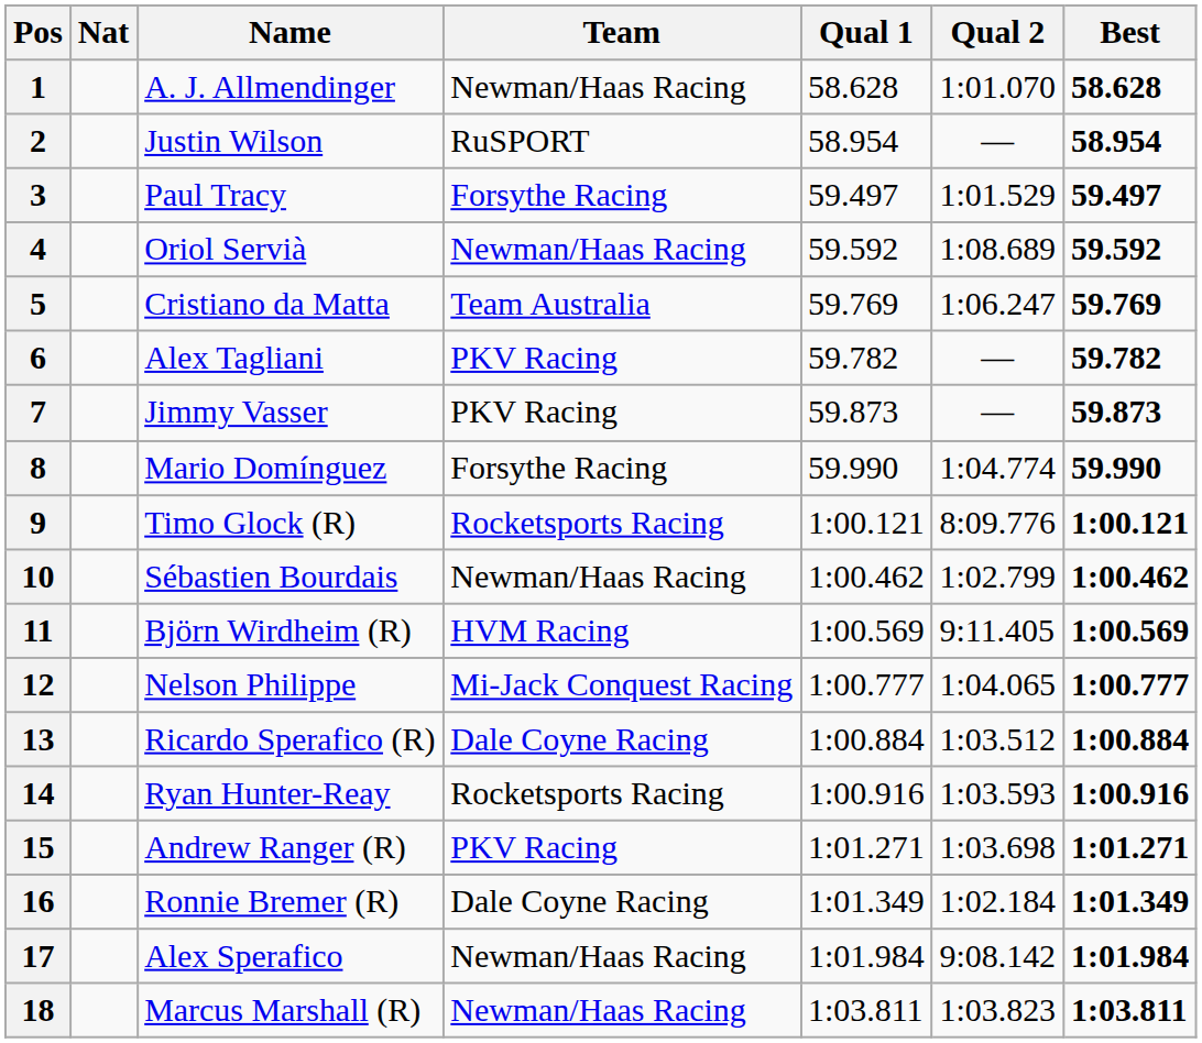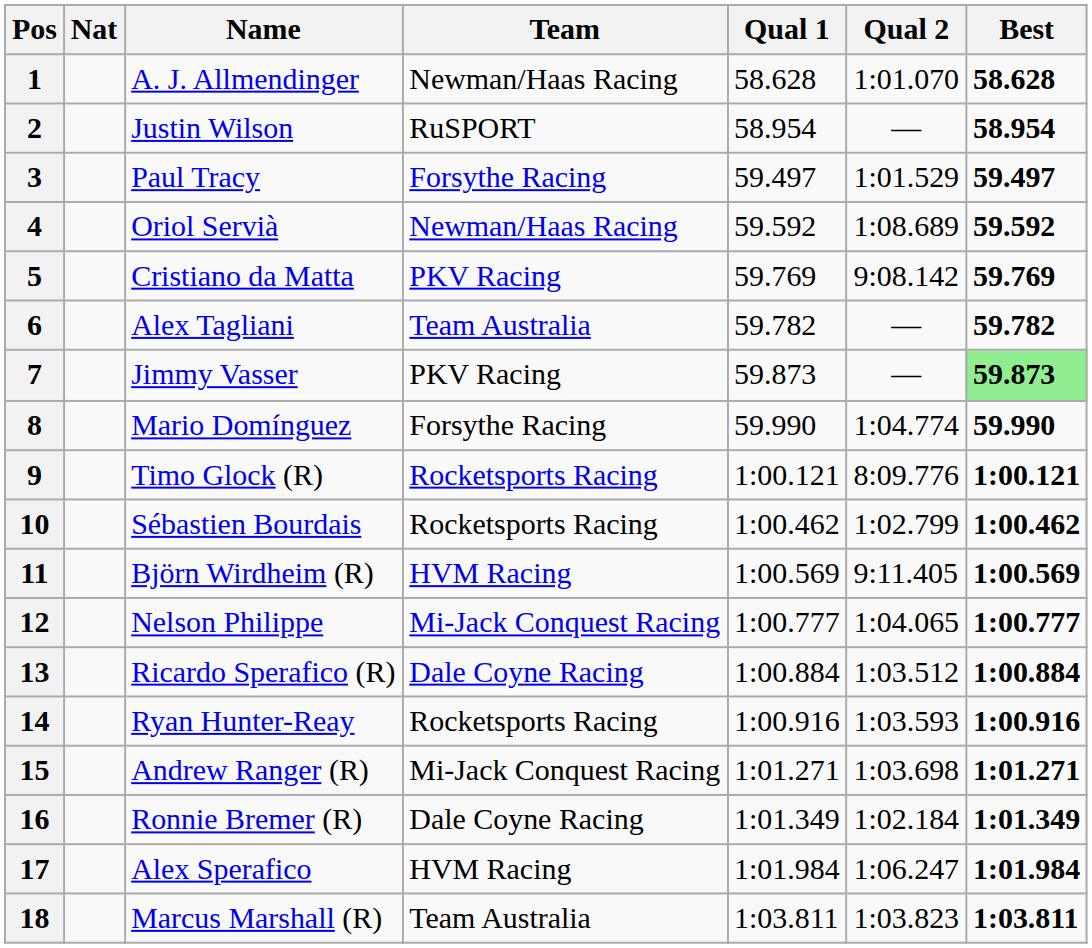 <table class="wikitable" style="font-size: 95%;">
 <tr>
 <th>Pos</th>
 <th>Nat</th>
 <th>Name</th>
 <th>Team</th>
 <th>Qual 1</th>
 <th>Qual 2</th>
 <th>Best</th>
 </tr>
 <tr>
 <th>1</th>
 <td></td>
 <td><a href='#'>A. J. Allmendinger</a></td>
 <td>Newman/Haas Racing</td>
 <td>58.628</td>
 <td>1:01.070</td>
 <td><strong>58.628</strong></td>
 </tr>
 <tr>
 <th>2</th>
 <td></td>
 <td><a href='#'>Justin Wilson</a></td>
 <td>RuSPORT</td>
 <td>58.954</td>
 <td align="center">—</td>
 <td><strong>58.954</strong></td>
 </tr>
 <tr>
 <th>3</th>
 <td></td>
 <td><a href='#'>Paul Tracy</a></td>
 <td><a href='#'>Forsythe Racing</a></td>
 <td>59.497</td>
 <td>1:01.529</td>
 <td><strong>59.497</strong></td>
 </tr>
 <tr>
 <th>4</th>
 <td></td>
 <td><a href='#'>Oriol Servià</a></td>
 <td><a href='#'>Newman/Haas Racing</a></td>
 <td>59.592</td>
 <td>1:08.689</td>
 <td><strong>59.592</strong></td>
 </tr>
 <tr>
 <th>5</th>
 <td></td>
 <td><a href='#'>Cristiano da Matta</a></td>
-<td><a href='#'>Team Australia</a></td>
+<td><a href='#'>PKV Racing</a></td>
 <td>59.769</td>
-<td>1:06.247</td>
+<td>9:08.142</td>
 <td><strong>59.769</strong></td>
 </tr>
 <tr>
 <th>6</th>
 <td></td>
 <td><a href='#'>Alex Tagliani</a></td>
-<td><a href='#'>PKV Racing</a></td>
+<td><a href='#'>Team Australia</a></td>
 <td>59.782</td>
 <td align="center">—</td>
 <td><strong>59.782</strong></td>
 </tr>
 <tr>
 <th>7</th>
 <td></td>
 <td><a href='#'>Jimmy Vasser</a></td>
 <td>PKV Racing</td>
 <td>59.873</td>
 <td align="center">—</td>
-<td><strong>59.873</strong></td>
+<td style="background: lightgreen;"><strong>59.873</strong></td>
 </tr>
 <tr>
 <th>8</th>
 <td></td>
 <td><a href='#'>Mario Domínguez</a></td>
 <td>Forsythe Racing</td>
 <td>59.990</td>
 <td>1:04.774</td>
 <td><strong>59.990</strong></td>
 </tr>
 <tr>
 <th>9</th>
 <td></td>
 <td><a href='#'>Timo Glock</a> (R)</td>
 <td><a href='#'>Rocketsports Racing</a></td>
 <td>1:00.121</td>
 <td>8:09.776</td>
 <td><strong>1:00.121</strong></td>
 </tr>
 <tr>
 <th>10</th>
 <td></td>
 <td><a href='#'>Sébastien Bourdais</a></td>
-<td>Newman/Haas Racing</td>
+<td>Rocketsports Racing</td>
 <td>1:00.462</td>
 <td>1:02.799</td>
 <td><strong>1:00.462</strong></td>
 </tr>
 <tr>
 <th>11</th>
 <td></td>
 <td><a href='#'>Björn Wirdheim</a> (R)</td>
 <td><a href='#'>HVM Racing</a></td>
 <td>1:00.569</td>
 <td>9:11.405</td>
 <td><strong>1:00.569</strong></td>
 </tr>
 <tr>
 <th>12</th>
 <td></td>
 <td><a href='#'>Nelson Philippe</a></td>
 <td><a href='#'>Mi-Jack Conquest Racing</a></td>
 <td>1:00.777</td>
 <td>1:04.065</td>
 <td><strong>1:00.777</strong></td>
 </tr>
 <tr>
 <th>13</th>
 <td></td>
 <td><a href='#'>Ricardo Sperafico</a> (R)</td>
 <td><a href='#'>Dale Coyne Racing</a></td>
 <td>1:00.884</td>
 <td>1:03.512</td>
 <td><strong>1:00.884</strong></td>
 </tr>
 <tr>
 <th>14</th>
 <td></td>
 <td><a href='#'>Ryan Hunter-Reay</a></td>
 <td>Rocketsports Racing</td>
 <td>1:00.916</td>
 <td>1:03.593</td>
 <td><strong>1:00.916</strong></td>
 </tr>
 <tr>
 <th>15</th>
 <td></td>
 <td><a href='#'>Andrew Ranger</a> (R)</td>
-<td><a href='#'>PKV Racing</a></td>
+<td>Mi-Jack Conquest Racing</td>
 <td>1:01.271</td>
 <td>1:03.698</td>
 <td><strong>1:01.271</strong></td>
 </tr>
 <tr>
 <th>16</th>
 <td></td>
 <td><a href='#'>Ronnie Bremer</a> (R)</td>
 <td>Dale Coyne Racing</td>
 <td>1:01.349</td>
 <td>1:02.184</td>
 <td><strong>1:01.349</strong></td>
 </tr>
 <tr>
 <th>17</th>
 <td></td>
 <td><a href='#'>Alex Sperafico</a></td>
-<td>Newman/Haas Racing</td>
+<td>HVM Racing</td>
 <td>1:01.984</td>
-<td>9:08.142</td>
+<td>1:06.247</td>
 <td><strong>1:01.984</strong></td>
 </tr>
 <tr>
 <th>18</th>
 <td></td>
 <td><a href='#'>Marcus Marshall</a> (R)</td>
-<td><a href='#'>Newman/Haas Racing</a></td>
+<td>Team Australia</td>
 <td>1:03.811</td>
 <td>1:03.823</td>
 <td><strong>1:03.811</strong></td>
 </tr>
 </table>
